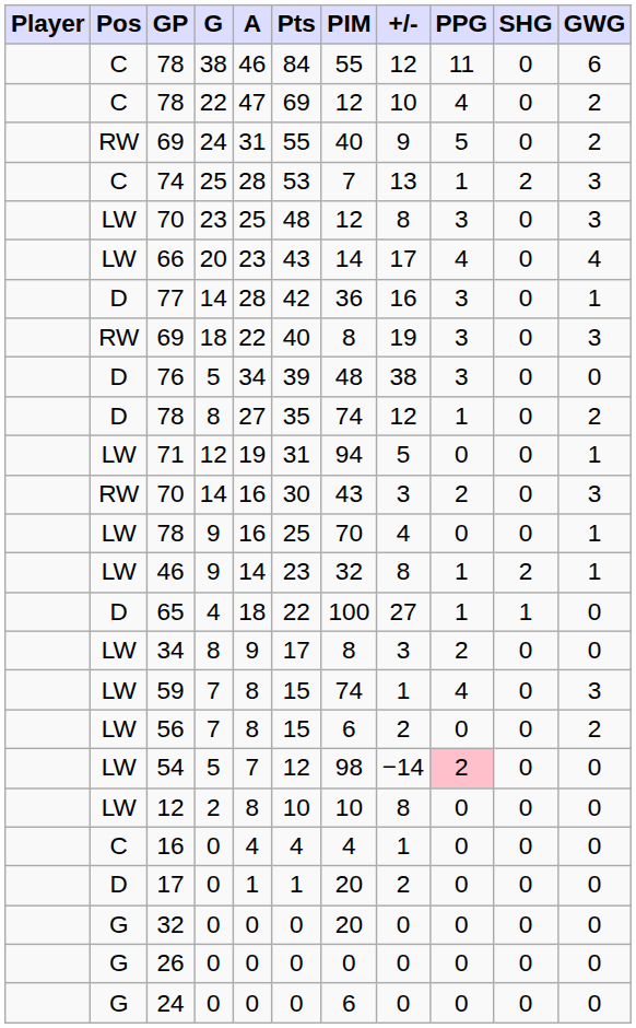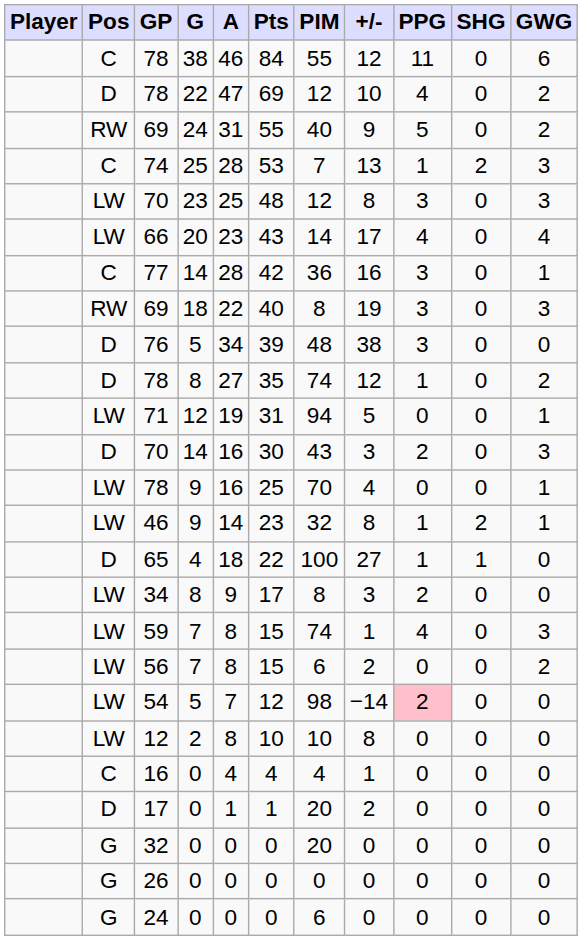 <table style="width:60%;" class="wikitable sortable">
 <tr style="text-align:center;">
 <th style="background:#ddf; width:10%;">Player</th>
 <th style="background:#ddf; width:3%;" title="Position">Pos</th>
 <th style="background:#ddf; width:5%;" title="Games played">GP</th>
 <th style="background:#ddf; width:5%;" title="Goals">G</th>
 <th style="background:#ddf; width:5%;" title="Assists">A</th>
 <th style="background:#ddf; width:5%;" title="Points">Pts</th>
 <th style="background:#ddf; width:5%;" title="Penalties in Minutes">PIM</th>
 <th style="background:#ddf; width:5%;" title="Plus/Minus">+/-</th>
 <th style="background:#ddf; width:5%;" title="Power Play Goals">PPG</th>
 <th style="background:#ddf; width:5%;" title="Short-handed Goals">SHG</th>
 <th style="background:#ddf; width:5%;" title="Game-winning Goals">GWG</th>
 </tr>
 <tr style="text-align:center;">
 <td style="text-align:right;"></td>
 <td>C</td>
 <td>78</td>
 <td>38</td>
 <td>46</td>
 <td>84</td>
 <td>55</td>
 <td>12</td>
 <td>11</td>
 <td>0</td>
 <td>6</td>
 </tr>
 <tr style="text-align:center;">
 <td style="text-align:right;"></td>
-<td>C</td>
+<td>D</td>
 <td>78</td>
 <td>22</td>
 <td>47</td>
 <td>69</td>
 <td>12</td>
 <td>10</td>
 <td>4</td>
 <td>0</td>
 <td>2</td>
 </tr>
 <tr style="text-align:center;">
 <td style="text-align:right;"></td>
 <td>RW</td>
 <td>69</td>
 <td>24</td>
 <td>31</td>
 <td>55</td>
 <td>40</td>
 <td>9</td>
 <td>5</td>
 <td>0</td>
 <td>2</td>
 </tr>
 <tr style="text-align:center;">
 <td style="text-align:right;"></td>
 <td>C</td>
 <td>74</td>
 <td>25</td>
 <td>28</td>
 <td>53</td>
 <td>7</td>
 <td>13</td>
 <td>1</td>
 <td>2</td>
 <td>3</td>
 </tr>
 <tr style="text-align:center;">
 <td style="text-align:right;"></td>
 <td>LW</td>
 <td>70</td>
 <td>23</td>
 <td>25</td>
 <td>48</td>
 <td>12</td>
 <td>8</td>
 <td>3</td>
 <td>0</td>
 <td>3</td>
 </tr>
 <tr style="text-align:center;">
 <td style="text-align:right;"></td>
 <td>LW</td>
 <td>66</td>
 <td>20</td>
 <td>23</td>
 <td>43</td>
 <td>14</td>
 <td>17</td>
 <td>4</td>
 <td>0</td>
 <td>4</td>
 </tr>
 <tr style="text-align:center;">
 <td style="text-align:right;"></td>
-<td>D</td>
+<td>C</td>
 <td>77</td>
 <td>14</td>
 <td>28</td>
 <td>42</td>
 <td>36</td>
 <td>16</td>
 <td>3</td>
 <td>0</td>
 <td>1</td>
 </tr>
 <tr style="text-align:center;">
 <td style="text-align:right;"></td>
 <td>RW</td>
 <td>69</td>
 <td>18</td>
 <td>22</td>
 <td>40</td>
 <td>8</td>
 <td>19</td>
 <td>3</td>
 <td>0</td>
 <td>3</td>
 </tr>
 <tr style="text-align:center;">
 <td style="text-align:right;"></td>
 <td>D</td>
 <td>76</td>
 <td>5</td>
 <td>34</td>
 <td>39</td>
 <td>48</td>
 <td>38</td>
 <td>3</td>
 <td>0</td>
 <td>0</td>
 </tr>
 <tr style="text-align:center;">
 <td style="text-align:right;"></td>
 <td>D</td>
 <td>78</td>
 <td>8</td>
 <td>27</td>
 <td>35</td>
 <td>74</td>
 <td>12</td>
 <td>1</td>
 <td>0</td>
 <td>2</td>
 </tr>
 <tr style="text-align:center;">
 <td style="text-align:right;"></td>
 <td>LW</td>
 <td>71</td>
 <td>12</td>
 <td>19</td>
 <td>31</td>
 <td>94</td>
 <td>5</td>
 <td>0</td>
 <td>0</td>
 <td>1</td>
 </tr>
 <tr style="text-align:center;">
 <td style="text-align:right;"></td>
-<td>RW</td>
+<td>D</td>
 <td>70</td>
 <td>14</td>
 <td>16</td>
 <td>30</td>
 <td>43</td>
 <td>3</td>
 <td>2</td>
 <td>0</td>
 <td>3</td>
 </tr>
 <tr style="text-align:center;">
 <td style="text-align:right;"></td>
 <td>LW</td>
 <td>78</td>
 <td>9</td>
 <td>16</td>
 <td>25</td>
 <td>70</td>
 <td>4</td>
 <td>0</td>
 <td>0</td>
 <td>1</td>
 </tr>
 <tr style="text-align:center;">
 <td style="text-align:right;"></td>
 <td>LW</td>
 <td>46</td>
 <td>9</td>
 <td>14</td>
 <td>23</td>
 <td>32</td>
 <td>8</td>
 <td>1</td>
 <td>2</td>
 <td>1</td>
 </tr>
 <tr style="text-align:center;">
 <td style="text-align:right;"></td>
 <td>D</td>
 <td>65</td>
 <td>4</td>
 <td>18</td>
 <td>22</td>
 <td>100</td>
 <td>27</td>
 <td>1</td>
 <td>1</td>
 <td>0</td>
 </tr>
 <tr style="text-align:center;">
 <td style="text-align:right;"></td>
 <td>LW</td>
 <td>34</td>
 <td>8</td>
 <td>9</td>
 <td>17</td>
 <td>8</td>
 <td>3</td>
 <td>2</td>
 <td>0</td>
 <td>0</td>
 </tr>
 <tr style="text-align:center;">
 <td style="text-align:right;"></td>
 <td>LW</td>
 <td>59</td>
 <td>7</td>
 <td>8</td>
 <td>15</td>
 <td>74</td>
 <td>1</td>
 <td>4</td>
 <td>0</td>
 <td>3</td>
 </tr>
 <tr style="text-align:center;">
 <td style="text-align:right;"></td>
 <td>LW</td>
 <td>56</td>
 <td>7</td>
 <td>8</td>
 <td>15</td>
 <td>6</td>
 <td>2</td>
 <td>0</td>
 <td>0</td>
 <td>2</td>
 </tr>
 <tr style="text-align:center;">
 <td style="text-align:right;"></td>
 <td>LW</td>
 <td>54</td>
 <td>5</td>
 <td>7</td>
 <td>12</td>
 <td>98</td>
 <td>−14</td>
 <td style="background: pink;">2</td>
 <td>0</td>
 <td>0</td>
 </tr>
 <tr style="text-align:center;">
 <td style="text-align:right;"></td>
 <td>LW</td>
 <td>12</td>
 <td>2</td>
 <td>8</td>
 <td>10</td>
 <td>10</td>
 <td>8</td>
 <td>0</td>
 <td>0</td>
 <td>0</td>
 </tr>
 <tr style="text-align:center;">
 <td style="text-align:right;"></td>
 <td>C</td>
 <td>16</td>
 <td>0</td>
 <td>4</td>
 <td>4</td>
 <td>4</td>
 <td>1</td>
 <td>0</td>
 <td>0</td>
 <td>0</td>
 </tr>
 <tr style="text-align:center;">
 <td style="text-align:right;"></td>
 <td>D</td>
 <td>17</td>
 <td>0</td>
 <td>1</td>
 <td>1</td>
 <td>20</td>
 <td>2</td>
 <td>0</td>
 <td>0</td>
 <td>0</td>
 </tr>
 <tr style="text-align:center;">
 <td style="text-align:right;"></td>
 <td>G</td>
 <td>32</td>
 <td>0</td>
 <td>0</td>
 <td>0</td>
 <td>20</td>
 <td>0</td>
 <td>0</td>
 <td>0</td>
 <td>0</td>
 </tr>
 <tr style="text-align:center;">
 <td style="text-align:right;"></td>
 <td>G</td>
 <td>26</td>
 <td>0</td>
 <td>0</td>
 <td>0</td>
 <td>0</td>
 <td>0</td>
 <td>0</td>
 <td>0</td>
 <td>0</td>
 </tr>
 <tr style="text-align:center;">
 <td style="text-align:right;"></td>
 <td>G</td>
 <td>24</td>
 <td>0</td>
 <td>0</td>
 <td>0</td>
 <td>6</td>
 <td>0</td>
 <td>0</td>
 <td>0</td>
 <td>0</td>
 </tr>
 </table>
